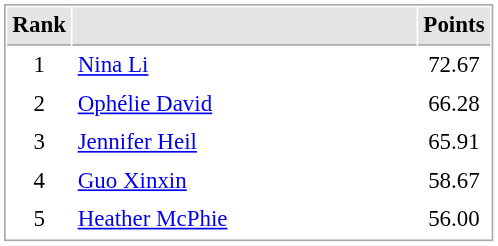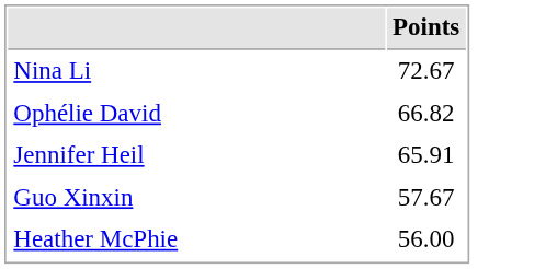 <table cellspacing="1" cellpadding="3" style="border:1px solid #AAAAAA;font-size:86%">
 <tr bgcolor="#E4E4E4">
-<th style="border-bottom:1px solid #AAAAAA" width=10>Rank</th>
 <th style="border-bottom:1px solid #AAAAAA" width=200></th>
 <th style="border-bottom:1px solid #AAAAAA" width=20>Points</th>
 </tr>
 <tr>
-<td align="center">1</td>
 <td> <a href='#'>Nina Li</a></td>
 <td align=center>72.67</td>
 </tr>
 <tr>
-<td align="center">2</td>
 <td> <a href='#'>Ophélie David</a></td>
-<td align=center>66.28</td>
+<td align=center>66.82</td>
 </tr>
 <tr>
-<td align="center">3</td>
 <td> <a href='#'>Jennifer Heil</a></td>
 <td align=center>65.91</td>
 </tr>
 <tr>
-<td align="center">4</td>
 <td> <a href='#'>Guo Xinxin</a></td>
-<td align=center>58.67</td>
+<td align=center>57.67</td>
 </tr>
 <tr>
-<td align="center">5</td>
 <td> <a href='#'>Heather McPhie</a></td>
 <td align=center>56.00</td>
 </tr>
 </table>
